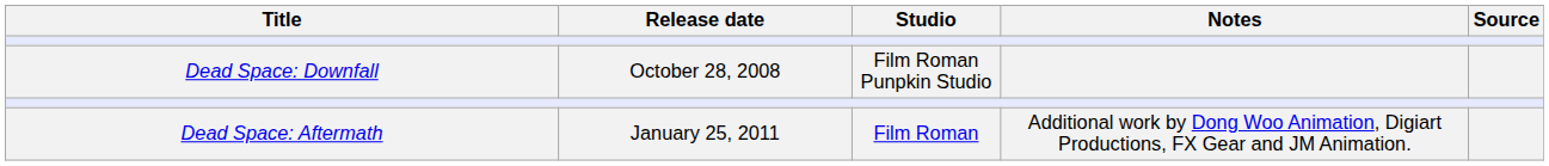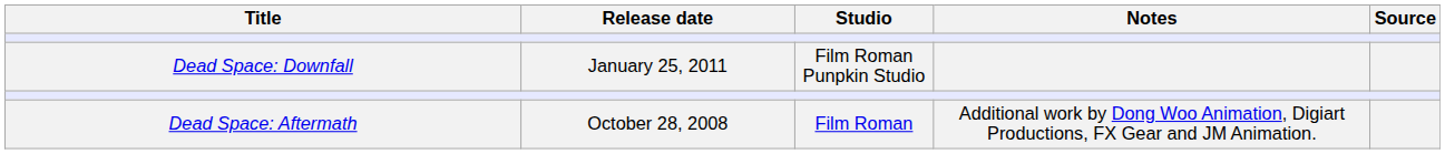 <table class="wikitable" style="width:100%;">
 <tr style="text-align: center;">
 <th colspan="2" style="width:38%;">Title</th>
 <th style="width:20%;">Release date</th>
 <th style="width:10%;">Studio</th>
 <th style="width:60%;">Notes</th>
 <th style="width:2%;">Source</th>
 </tr>
 <tr>
 <td colspan="6" style="background:#e6e9ff;"></td>
 </tr>
 <tr style="background:#f2f2f2; text-align:center;">
 <td colspan="2"><em><a href='#'>Dead Space: Downfall</a></em></td>
-<td>October 28, 2008</td>
+<td>January 25, 2011</td>
 <td>Film Roman<br>Punpkin Studio</td>
 <td></td>
 <td></td>
 </tr>
 <tr>
 <td colspan="6" style="background:#e6e9ff;"></td>
 </tr>
 <tr style="background:#f2f2f2; text-align:center;">
 <td colspan="2"><em><a href='#'>Dead Space: Aftermath</a></em></td>
-<td>January 25, 2011</td>
+<td>October 28, 2008</td>
 <td><a href='#'>Film Roman</a></td>
 <td>Additional work by <a href='#'>Dong Woo Animation</a>, Digiart Productions, FX Gear and JM Animation.</td>
 <td></td>
 </tr>
 </table>
